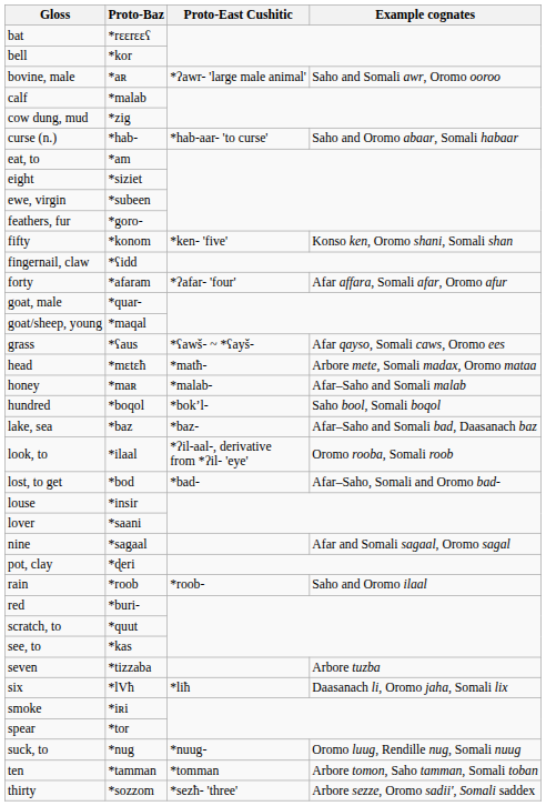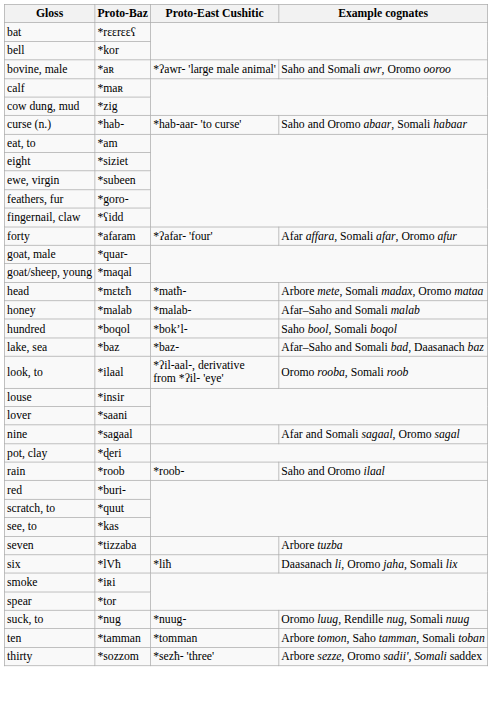 <table class="wikitable sortable">
 <tr>
 <th>Gloss</th>
 <th>Proto-Baz</th>
 <th>Proto-East Cushitic</th>
 <th>Example cognates</th>
 </tr>
 <tr>
 <td>bat</td>
 <td>*rɛɛrɛɛʕ</td>
 </tr>
 <tr>
 <td>bell</td>
 <td>*kor</td>
 </tr>
 <tr>
 <td>bovine, male</td>
 <td>*aʀ</td>
 <td>*ʔawr- 'large male animal'</td>
 <td>Saho and Somali <em>awr</em>, Oromo <em>ooroo</em></td>
 </tr>
 <tr>
 <td>calf</td>
-<td>*malab</td>
+<td>*maʀ</td>
 </tr>
 <tr>
 <td>cow dung, mud</td>
 <td>*zig</td>
 </tr>
 <tr>
 <td>curse (n.)</td>
 <td>*hab-</td>
 <td>*hab-aar- 'to curse'</td>
 <td>Saho and Oromo <em>abaar</em>, Somali <em>habaar</em></td>
 </tr>
 <tr>
 <td>eat, to</td>
 <td>*am</td>
 </tr>
 <tr>
 <td>eight</td>
 <td>*siziet</td>
 </tr>
 <tr>
 <td>ewe, virgin</td>
 <td>*subeen</td>
 </tr>
 <tr>
 <td>feathers, fur</td>
 <td>*goro-</td>
 </tr>
 <tr>
-<td>fifty</td>
-<td>*konom</td>
-<td>*ken- 'five'</td>
-<td>Konso <em>ken</em>, Oromo <em>shani</em>, Somali <em>shan</em></td>
-</tr>
-<tr>
 <td>fingernail, claw</td>
 <td>*ʕidd</td>
 </tr>
 <tr>
 <td>forty</td>
 <td>*afaram</td>
 <td>*ʔafar- 'four'</td>
 <td>Afar <em>affara</em>, Somali <em>afar</em>, Oromo <em>afur</em></td>
 </tr>
 <tr>
 <td>goat, male</td>
 <td>*quar-</td>
 </tr>
 <tr>
 <td>goat/sheep, young</td>
 <td>*maqal</td>
 </tr>
 <tr>
-<td>grass</td>
-<td>*ʕaus</td>
-<td>*ʕawš- ~ *ʕayš-</td>
-<td>Afar <em>qayso</em>, Somali <em>caws</em>, Oromo <em>ees</em></td>
-</tr>
-<tr>
 <td>head</td>
 <td>*mɛtɛħ</td>
 <td>*matħ-</td>
 <td>Arbore <em>mete</em>, Somali <em>madax</em>, Oromo <em>mataa</em></td>
 </tr>
 <tr>
 <td>honey</td>
-<td>*maʀ</td>
+<td>*malab</td>
 <td>*malab-</td>
 <td>Afar–Saho and Somali <em>malab</em></td>
 </tr>
 <tr>
 <td>hundred</td>
 <td>*boqol</td>
 <td>*bokʼl-</td>
 <td>Saho <em>bool</em>, Somali <em>boqol</em></td>
 </tr>
 <tr>
 <td>lake, sea</td>
 <td>*baz</td>
 <td>*baz-</td>
 <td>Afar–Saho and Somali <em>bad</em>, Daasanach <em>baz</em></td>
 </tr>
 <tr>
 <td>look, to</td>
 <td>*ilaal</td>
 <td>*ʔil-aal-, derivative<br>from *ʔil- 'eye'</td>
 <td>Oromo <em>rooba</em>, Somali <em>roob</em></td>
-</tr>
-<tr>
-<td>lost, to get</td>
-<td>*bod</td>
-<td>*bad-</td>
-<td>Afar–Saho, Somali and Oromo <em>bad-</em></td>
 </tr>
 <tr>
 <td>louse</td>
 <td>*insir</td>
 </tr>
 <tr>
 <td>lover</td>
 <td>*saani</td>
 </tr>
 <tr>
 <td>nine</td>
 <td>*sagaal</td>
 <td></td>
 <td>Afar and Somali <em>sagaal</em>, Oromo <em>sagal</em></td>
 </tr>
 <tr>
 <td>pot, clay</td>
 <td>*ɖeri</td>
 </tr>
 <tr>
 <td>rain</td>
 <td>*roob</td>
 <td>*roob-</td>
 <td>Saho and Oromo <em>ilaal</em></td>
 </tr>
 <tr>
 <td>red</td>
 <td>*buri-</td>
 </tr>
 <tr>
 <td>scratch, to</td>
 <td>*quut</td>
 </tr>
 <tr>
 <td>see, to</td>
 <td>*kas</td>
 </tr>
 <tr>
 <td>seven</td>
 <td>*tizzaba</td>
 <td></td>
 <td>Arbore <em>tuzba</em></td>
 </tr>
 <tr>
 <td>six</td>
 <td>*lVħ</td>
 <td>*liħ</td>
 <td>Daasanach <em>li</em>, Oromo <em>jaha</em>, Somali <em>lix</em></td>
 </tr>
 <tr>
 <td>smoke</td>
 <td>*iʀi</td>
 </tr>
 <tr>
 <td>spear</td>
 <td>*tor</td>
 </tr>
 <tr>
 <td>suck, to</td>
 <td>*nug</td>
 <td>*nuug-</td>
 <td>Oromo <em>luug</em>, Rendille <em>nug</em>, Somali <em>nuug</em></td>
 </tr>
 <tr>
 <td>ten</td>
 <td>*tamman</td>
 <td>*tomman</td>
 <td>Arbore <em>tomon</em>, Saho <em>tamman</em>, Somali <em>toban</em></td>
 </tr>
 <tr>
 <td>thirty</td>
 <td>*sozzom</td>
 <td>*sezħ- 'three'</td>
 <td>Arbore <em>sezze</em>, Oromo <em>sadii', Somali </em>saddex<em></td>
 </tr>
 </table>
